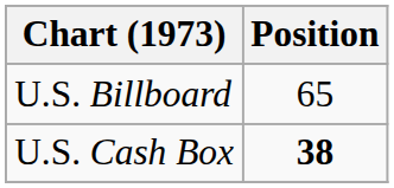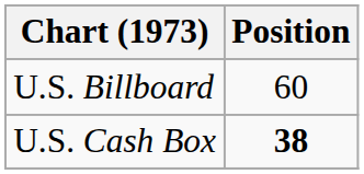 <table class="wikitable sortable">
 <tr>
 <th align="left">Chart (1973)</th>
 <th style="text-align:center;">Position</th>
 </tr>
 <tr>
 <td>U.S. <em>Billboard</em> </td>
-<td style="text-align:center;">65</td>
+<td style="text-align:center;">60</td>
 </tr>
 <tr>
 <td>U.S. <em>Cash Box</em> </td>
 <td style="text-align:center;"><strong>38</strong></td>
 </tr>
 <tr>
 </tr>
 </table>
